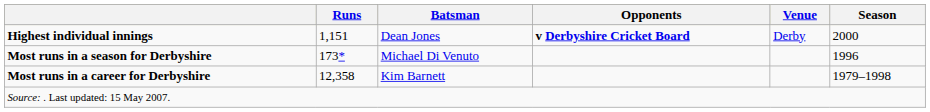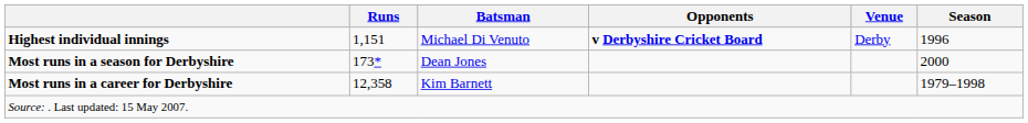 <table class="wikitable" width=90%>
 <tr bgcolor=#bdb76b>
 <th></th>
 <th><a href='#'>Runs</a></th>
 <th><a href='#'>Batsman</a></th>
 <th>Opponents</th>
 <th><a href='#'>Venue</a></th>
 <th>Season</th>
 </tr>
 <tr>
 <td><strong>Highest individual innings</strong></td>
 <td>1,151</td>
-<td> <a href='#'>Dean Jones</a></td>
+<td> <a href='#'>Michael Di Venuto</a></td>
 <td><strong>v <a href='#'>Derbyshire Cricket Board</a></strong></td>
 <td><a href='#'>Derby</a></td>
-<td>2000</td>
+<td>1996</td>
 </tr>
 <tr>
 <td><strong>Most runs in a season for Derbyshire</strong></td>
 <td>173<a href='#'>*</a></td>
-<td> <a href='#'>Michael Di Venuto</a></td>
+<td> <a href='#'>Dean Jones</a></td>
 <td></td>
 <td></td>
-<td>1996</td>
+<td>2000</td>
 </tr>
 <tr>
 <td><strong>Most runs in a career for Derbyshire</strong></td>
 <td>12,358</td>
 <td> <a href='#'>Kim Barnett</a></td>
 <td></td>
 <td></td>
 <td>1979–1998</td>
 </tr>
 <tr>
 <td colspan=6><small><em>Source: </em>. Last updated: 15 May 2007.</small></td>
 </tr>
 </table>
